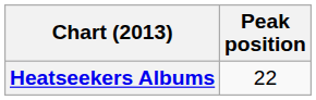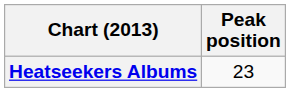 <table class="wikitable plainrowheaders sortable" style="text-align:center;">
 <tr>
 <th scope="col">Chart (2013)</th>
 <th scope="col">Peak<br>position</th>
 </tr>
 <tr>
 <th scope="row"><a href='#'>Heatseekers Albums</a></th>
-<td>22</td>
+<td>23</td>
 </tr>
 </table>
